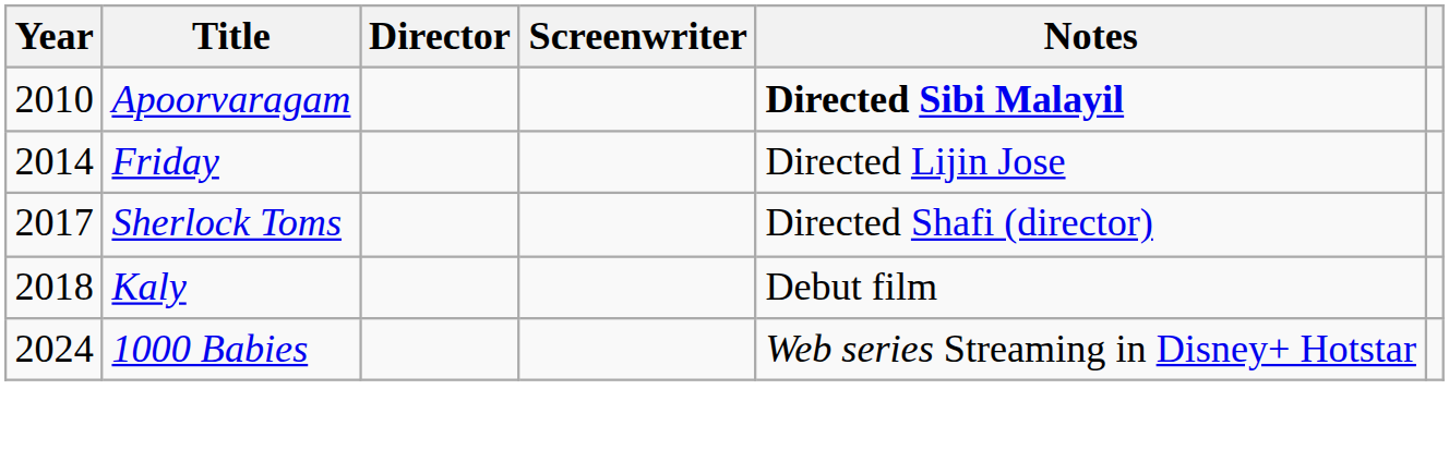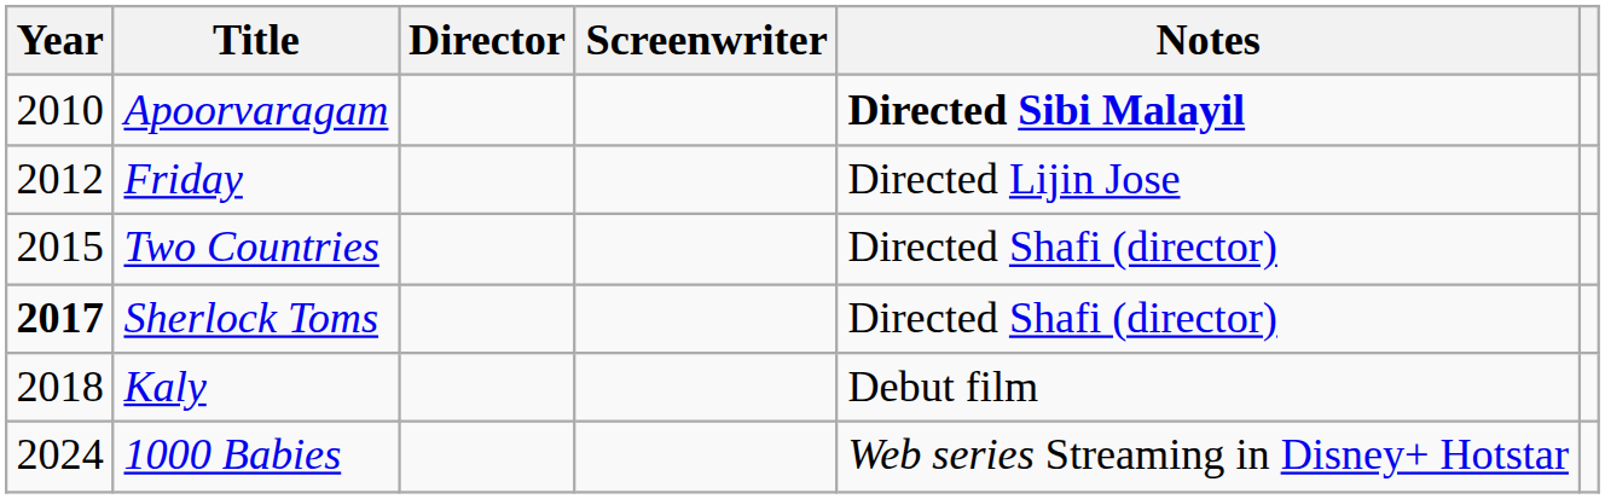 <table class="wikitable sortable">
 <tr>
 <th scope="col">Year</th>
 <th scope="col">Title</th>
 <th scope="col">Director</th>
 <th scope="col">Screenwriter</th>
 <th scope="col" class="unsortable">Notes</th>
 <th scope="col" class="unsortable"></th>
 </tr>
 <tr>
 <td>2010</td>
 <td><em><a href='#'>Apoorvaragam</a></em></td>
 <td></td>
 <td></td>
 <td><strong>Directed <a href='#'>Sibi Malayil</a></strong></td>
 <td></td>
 </tr>
 <tr>
-<td>2014</td>
+<td>2012</td>
 <td><em><a href='#'>Friday</a></em></td>
 <td></td>
 <td></td>
 <td>Directed <a href='#'>Lijin Jose</a></td>
 <td></td>
 </tr>
 <tr>
-<td>2017</td>
+<td>2015</td>
+<td><em><a href='#'>Two Countries</a></em></td>
+<td></td>
+<td></td>
+<td>Directed <a href='#'>Shafi (director)</a></td>
+<td></td>
+</tr>
+<tr>
+<td><strong>2017</strong></td>
 <td><em><a href='#'>Sherlock Toms</a></em></td>
 <td></td>
 <td></td>
 <td>Directed <a href='#'>Shafi (director)</a></td>
 <td></td>
 </tr>
 <tr>
 <td>2018</td>
 <td><a href='#'><em>Kaly</em></a></td>
 <td></td>
 <td></td>
 <td>Debut film</td>
 <td></td>
 </tr>
 <tr>
 <td>2024</td>
 <td><em><a href='#'>1000 Babies</a></em></td>
 <td></td>
 <td></td>
 <td><em>Web series</em> Streaming in <a href='#'>Disney+ Hotstar</a></td>
 <td></td>
 </tr>
 </table>
